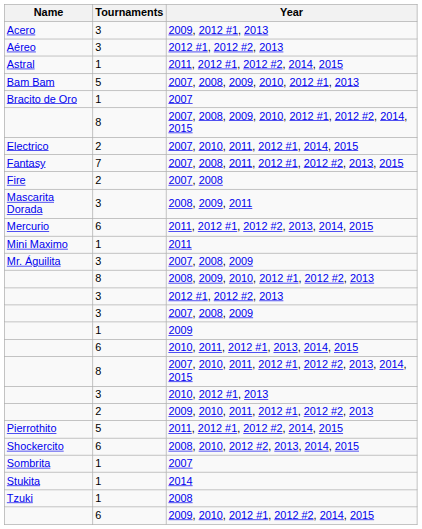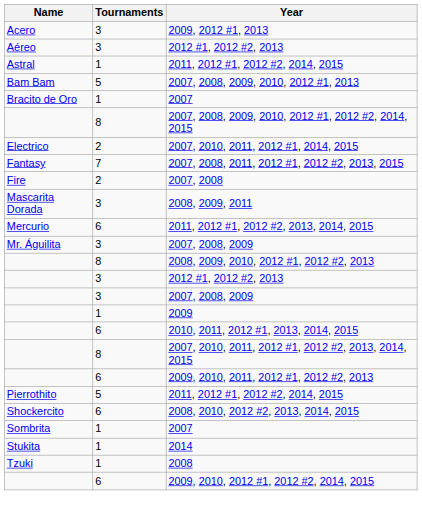 <table class="wikitable sortable">
 <tr>
 <th>Name</th>
 <th>Tournaments</th>
 <th>Year</th>
 </tr>
 <tr>
 <td><a href='#'>Acero</a></td>
 <td>3</td>
 <td><a href='#'>2009</a>, <a href='#'>2012 #1</a>, <a href='#'>2013</a></td>
 </tr>
 <tr>
 <td><a href='#'>Aéreo</a></td>
 <td>3</td>
 <td><a href='#'>2012 #1</a>, <a href='#'>2012 #2</a>, <a href='#'>2013</a></td>
 </tr>
 <tr>
 <td><a href='#'>Astral</a></td>
 <td>1</td>
 <td><a href='#'>2011</a>, <a href='#'>2012 #1</a>, <a href='#'>2012 #2</a>, <a href='#'>2014</a>, <a href='#'>2015</a></td>
 </tr>
 <tr>
 <td><a href='#'>Bam Bam</a></td>
 <td>5</td>
 <td><a href='#'>2007</a>, <a href='#'>2008</a>, <a href='#'>2009</a>, <a href='#'>2010</a>, <a href='#'>2012 #1</a>, <a href='#'>2013</a></td>
 </tr>
 <tr>
 <td><a href='#'>Bracito de Oro</a></td>
 <td>1</td>
 <td><a href='#'>2007</a></td>
 </tr>
 <tr>
 <td></td>
 <td>8</td>
 <td><a href='#'>2007</a>, <a href='#'>2008</a>, <a href='#'>2009</a>, <a href='#'>2010</a>, <a href='#'>2012 #1</a>, <a href='#'>2012 #2</a>, <a href='#'>2014</a>, <a href='#'>2015</a></td>
 </tr>
 <tr>
 <td><a href='#'>Electrico</a></td>
 <td>2</td>
 <td><a href='#'>2007</a>, <a href='#'>2010</a>, <a href='#'>2011</a>, <a href='#'>2012 #1</a>, <a href='#'>2014</a>, <a href='#'>2015</a></td>
 </tr>
 <tr>
 <td><a href='#'>Fantasy</a></td>
 <td>7</td>
 <td><a href='#'>2007</a>, <a href='#'>2008</a>, <a href='#'>2011</a>, <a href='#'>2012 #1</a>, <a href='#'>2012 #2</a>, <a href='#'>2013</a>, <a href='#'>2015</a></td>
 </tr>
 <tr>
 <td><a href='#'>Fire</a></td>
 <td>2</td>
 <td><a href='#'>2007</a>, <a href='#'>2008</a></td>
 </tr>
 <tr>
 <td><a href='#'>Mascarita Dorada</a></td>
 <td>3</td>
 <td><a href='#'>2008</a>, <a href='#'>2009</a>, <a href='#'>2011</a></td>
 </tr>
 <tr>
 <td><a href='#'>Mercurio</a></td>
 <td>6</td>
 <td><a href='#'>2011</a>, <a href='#'>2012 #1</a>, <a href='#'>2012 #2</a>, <a href='#'>2013</a>, <a href='#'>2014</a>, <a href='#'>2015</a></td>
 </tr>
 <tr>
-<td><a href='#'>Mini Maximo</a></td>
-<td>1</td>
-<td><a href='#'>2011</a></td>
-</tr>
-<tr>
 <td><a href='#'>Mr. Águilita</a></td>
 <td>3</td>
 <td><a href='#'>2007</a>, <a href='#'>2008</a>, <a href='#'>2009</a></td>
 </tr>
 <tr>
 <td></td>
 <td>8</td>
 <td><a href='#'>2008</a>, <a href='#'>2009</a>, <a href='#'>2010</a>, <a href='#'>2012 #1</a>, <a href='#'>2012 #2</a>, <a href='#'>2013</a></td>
 </tr>
 <tr>
 <td></td>
 <td>3</td>
 <td><a href='#'>2012 #1</a>, <a href='#'>2012 #2</a>, <a href='#'>2013</a></td>
 </tr>
 <tr>
 <td></td>
 <td>3</td>
 <td><a href='#'>2007</a>, <a href='#'>2008</a>, <a href='#'>2009</a></td>
 </tr>
 <tr>
 <td></td>
 <td>1</td>
 <td><a href='#'>2009</a></td>
 </tr>
 <tr>
 <td></td>
 <td>6</td>
 <td><a href='#'>2010</a>, <a href='#'>2011</a>, <a href='#'>2012 #1</a>, <a href='#'>2013</a>, <a href='#'>2014</a>, <a href='#'>2015</a></td>
 </tr>
 <tr>
 <td></td>
 <td>8</td>
 <td><a href='#'>2007</a>, <a href='#'>2010</a>, <a href='#'>2011</a>, <a href='#'>2012 #1</a>, <a href='#'>2012 #2</a>, <a href='#'>2013</a>, <a href='#'>2014</a>, <a href='#'>2015</a></td>
 </tr>
 <tr>
 <td></td>
-<td>3</td>
-<td><a href='#'>2010</a>, <a href='#'>2012 #1</a>, <a href='#'>2013</a></td>
-</tr>
-<tr>
-<td></td>
-<td>2</td>
+<td>6</td>
 <td><a href='#'>2009</a>, <a href='#'>2010</a>, <a href='#'>2011</a>, <a href='#'>2012 #1</a>, <a href='#'>2012 #2</a>, <a href='#'>2013</a></td>
 </tr>
 <tr>
 <td><a href='#'>Pierrothito</a></td>
 <td>5</td>
 <td><a href='#'>2011</a>, <a href='#'>2012 #1</a>, <a href='#'>2012 #2</a>, <a href='#'>2014</a>, <a href='#'>2015</a></td>
 </tr>
 <tr>
 <td><a href='#'>Shockercito</a></td>
 <td>6</td>
 <td><a href='#'>2008</a>, <a href='#'>2010</a>, <a href='#'>2012 #2</a>, <a href='#'>2013</a>, <a href='#'>2014</a>, <a href='#'>2015</a></td>
 </tr>
 <tr>
 <td><a href='#'>Sombrita</a></td>
 <td>1</td>
 <td><a href='#'>2007</a></td>
 </tr>
 <tr>
 <td><a href='#'>Stukita</a></td>
 <td>1</td>
 <td><a href='#'>2014</a></td>
 </tr>
 <tr>
 <td><a href='#'>Tzuki</a></td>
 <td>1</td>
 <td><a href='#'>2008</a></td>
 </tr>
 <tr>
 <td></td>
 <td>6</td>
 <td><a href='#'>2009</a>, <a href='#'>2010</a>, <a href='#'>2012 #1</a>, <a href='#'>2012 #2</a>, <a href='#'>2014</a>, <a href='#'>2015</a></td>
 </tr>
 </table>
